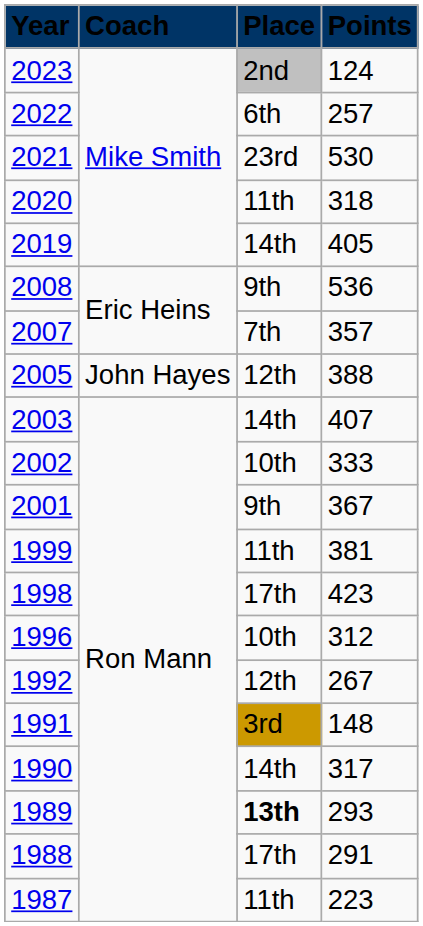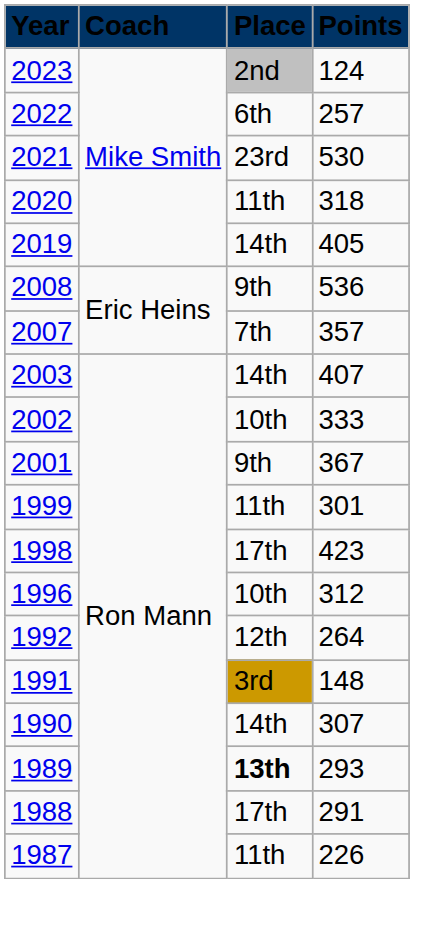 <table class="wikitable sortable">
 <tr>
 <td bgcolor="#003466"><span><strong>Year</strong></span></td>
 <td bgcolor="#003466"><span><strong>Coach</strong></span></td>
 <td bgcolor="#003466"><span><strong>Place</strong></span></td>
 <td bgcolor="#003466"><span><strong>Points</strong></span></td>
 </tr>
 <tr>
 <td><a href='#'>2023</a></td>
 <td rowspan="5"><a href='#'>Mike Smith</a></td>
 <td bgcolor="silver">2nd</td>
 <td>124</td>
 </tr>
 <tr>
 <td><a href='#'>2022</a></td>
 <td>6th</td>
 <td>257</td>
 </tr>
 <tr>
 <td><a href='#'>2021</a></td>
 <td>23rd</td>
 <td>530</td>
 </tr>
 <tr>
 <td><a href='#'>2020</a></td>
 <td>11th</td>
 <td>318</td>
 </tr>
 <tr>
 <td><a href='#'>2019</a></td>
 <td>14th</td>
 <td>405</td>
 </tr>
 <tr>
 <td><a href='#'>2008</a></td>
 <td rowspan="2">Eric Heins</td>
 <td>9th</td>
 <td>536</td>
 </tr>
 <tr>
 <td><a href='#'>2007</a></td>
 <td>7th</td>
 <td>357</td>
 </tr>
 <tr>
-<td><a href='#'>2005</a></td>
-<td>John Hayes</td>
-<td>12th</td>
-<td>388</td>
-</tr>
-<tr>
 <td><a href='#'>2003</a></td>
 <td rowspan="12">Ron Mann</td>
 <td>14th</td>
 <td>407</td>
 </tr>
 <tr>
 <td><a href='#'>2002</a></td>
 <td>10th</td>
 <td>333</td>
 </tr>
 <tr>
 <td><a href='#'>2001</a></td>
 <td>9th</td>
 <td>367</td>
 </tr>
 <tr>
 <td><a href='#'>1999</a></td>
 <td>11th</td>
-<td>381</td>
+<td>301</td>
 </tr>
 <tr>
 <td><a href='#'>1998</a></td>
 <td>17th</td>
 <td>423</td>
 </tr>
 <tr>
 <td><a href='#'>1996</a></td>
 <td>10th</td>
 <td>312</td>
 </tr>
 <tr>
 <td><a href='#'>1992</a></td>
 <td>12th</td>
-<td>267</td>
+<td>264</td>
 </tr>
 <tr>
 <td><a href='#'>1991</a></td>
 <td bgcolor="cc9900">3rd</td>
 <td>148</td>
 </tr>
 <tr>
 <td><a href='#'>1990</a></td>
 <td>14th</td>
-<td>317</td>
+<td>307</td>
 </tr>
 <tr>
 <td><a href='#'>1989</a></td>
 <td><strong>13th</strong></td>
 <td>293</td>
 </tr>
 <tr>
 <td><a href='#'>1988</a></td>
 <td>17th</td>
 <td>291</td>
 </tr>
 <tr>
 <td><a href='#'>1987</a></td>
 <td>11th</td>
-<td>223</td>
+<td>226</td>
 </tr>
 </table>
